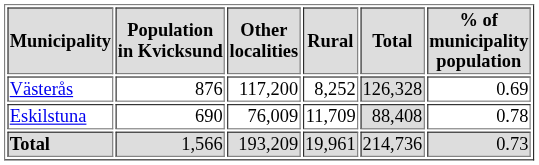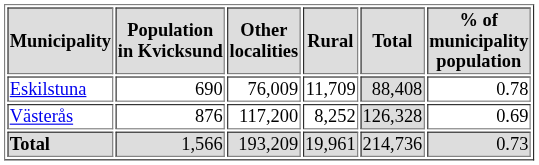 <table border>
 <tr bgcolor=#dddddd>
 <th>Municipality</th>
 <th>Population<br>in Kvicksund</th>
 <th>Other<br>localities</th>
 <th>Rural</th>
 <th>Total</th>
 <th>% of<br>municipality<br>population</th>
 </tr>
 <tr align=right>
+<td align=left><a href='#'>Eskilstuna</a></td>
+<td>690</td>
+<td>76,009</td>
+<td>11,709</td>
+<td bgcolor=#dddddd>88,408</td>
+<td>0.78</td>
+</tr>
+<tr align=right>
 <td align=left><a href='#'>Västerås</a></td>
 <td>876</td>
 <td>117,200</td>
 <td>8,252</td>
 <td bgcolor=#dddddd>126,328</td>
 <td>0.69</td>
-</tr>
-<tr align=right>
-<td align=left><a href='#'>Eskilstuna</a></td>
-<td>690</td>
-<td>76,009</td>
-<td>11,709</td>
-<td bgcolor=#dddddd>88,408</td>
-<td>0.78</td>
 </tr>
 <tr align=right bgcolor=#dddddd>
 <td align=left><strong>Total</strong></td>
 <td>1,566</td>
 <td>193,209</td>
 <td>19,961</td>
 <td>214,736</td>
 <td>0.73</td>
 </tr>
 </table>
